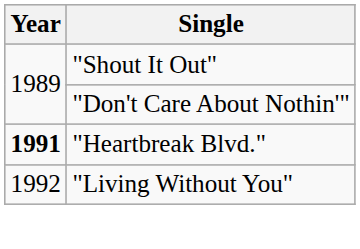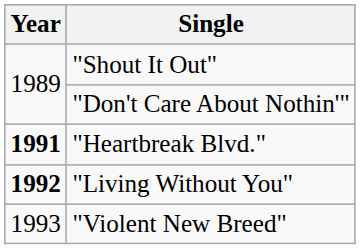 <table class="wikitable" style="text-align:center;">
 <tr>
 <th rowspan="1">Year</th>
 <th rowspan="1">Single</th>
 </tr>
 <tr>
 <td rowspan="2">1989</td>
 <td align="left">"Shout It Out"</td>
 </tr>
 <tr>
 <td align="left">"Don't Care About Nothin'"</td>
 </tr>
 <tr>
 <td><strong>1991</strong></td>
 <td align="left">"Heartbreak Blvd."</td>
 </tr>
 <tr>
-<td>1992</td>
+<td><strong>1992</strong></td>
 <td align="left">"Living Without You"</td>
 </tr>
+<tr>
+<td>1993</td>
+<td align="left">"Violent New Breed"</td>
+</tr>
 </table>
